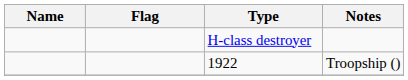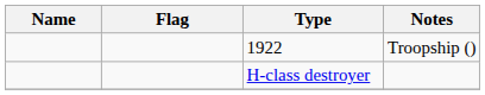 <table class="wikitable sortable">
 <tr>
 <th scope="col" width="80px">Name</th>
 <th scope="col" width="120px">Flag</th>
 <th scope="col" width="120px">Type</th>
 <th>Notes</th>
 </tr>
 <tr>
 <td align="left"></td>
 <td align="left"></td>
+<td align="left">1922</td>
+<td align="left">Troopship ()</td>
+</tr>
+<tr>
+<td align="left"></td>
+<td align="left"></td>
 <td align="left"><a href='#'>H-class destroyer</a></td>
 <td align="left"></td>
 </tr>
 <tr>
-<td align="left"></td>
-<td align="left"></td>
-<td align="left">1922</td>
-<td align="left">Troopship ()</td>
-</tr>
-<tr>
 </tr>
 </table>
